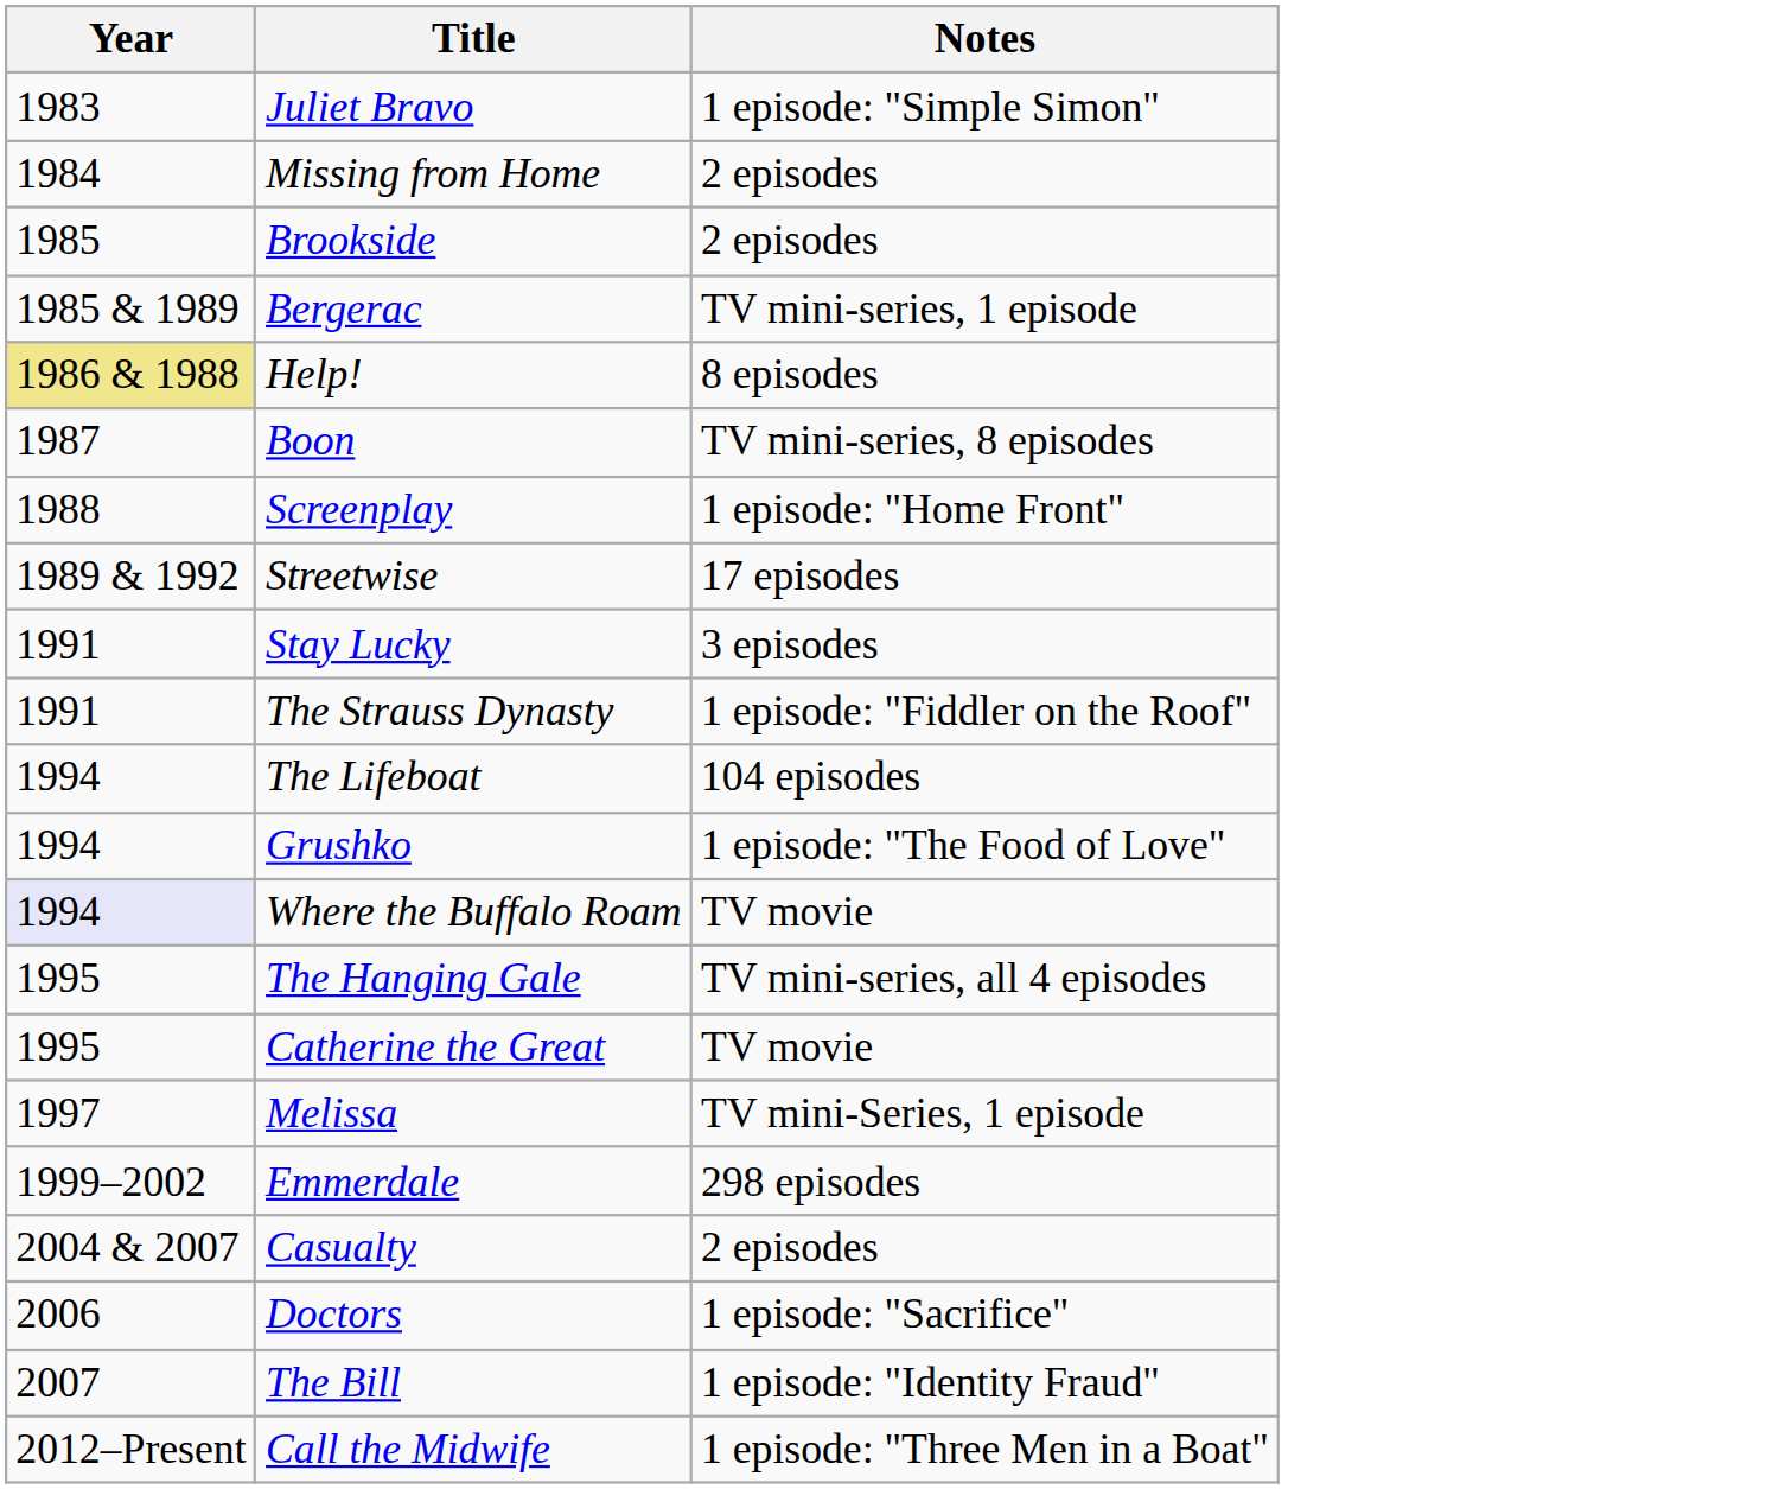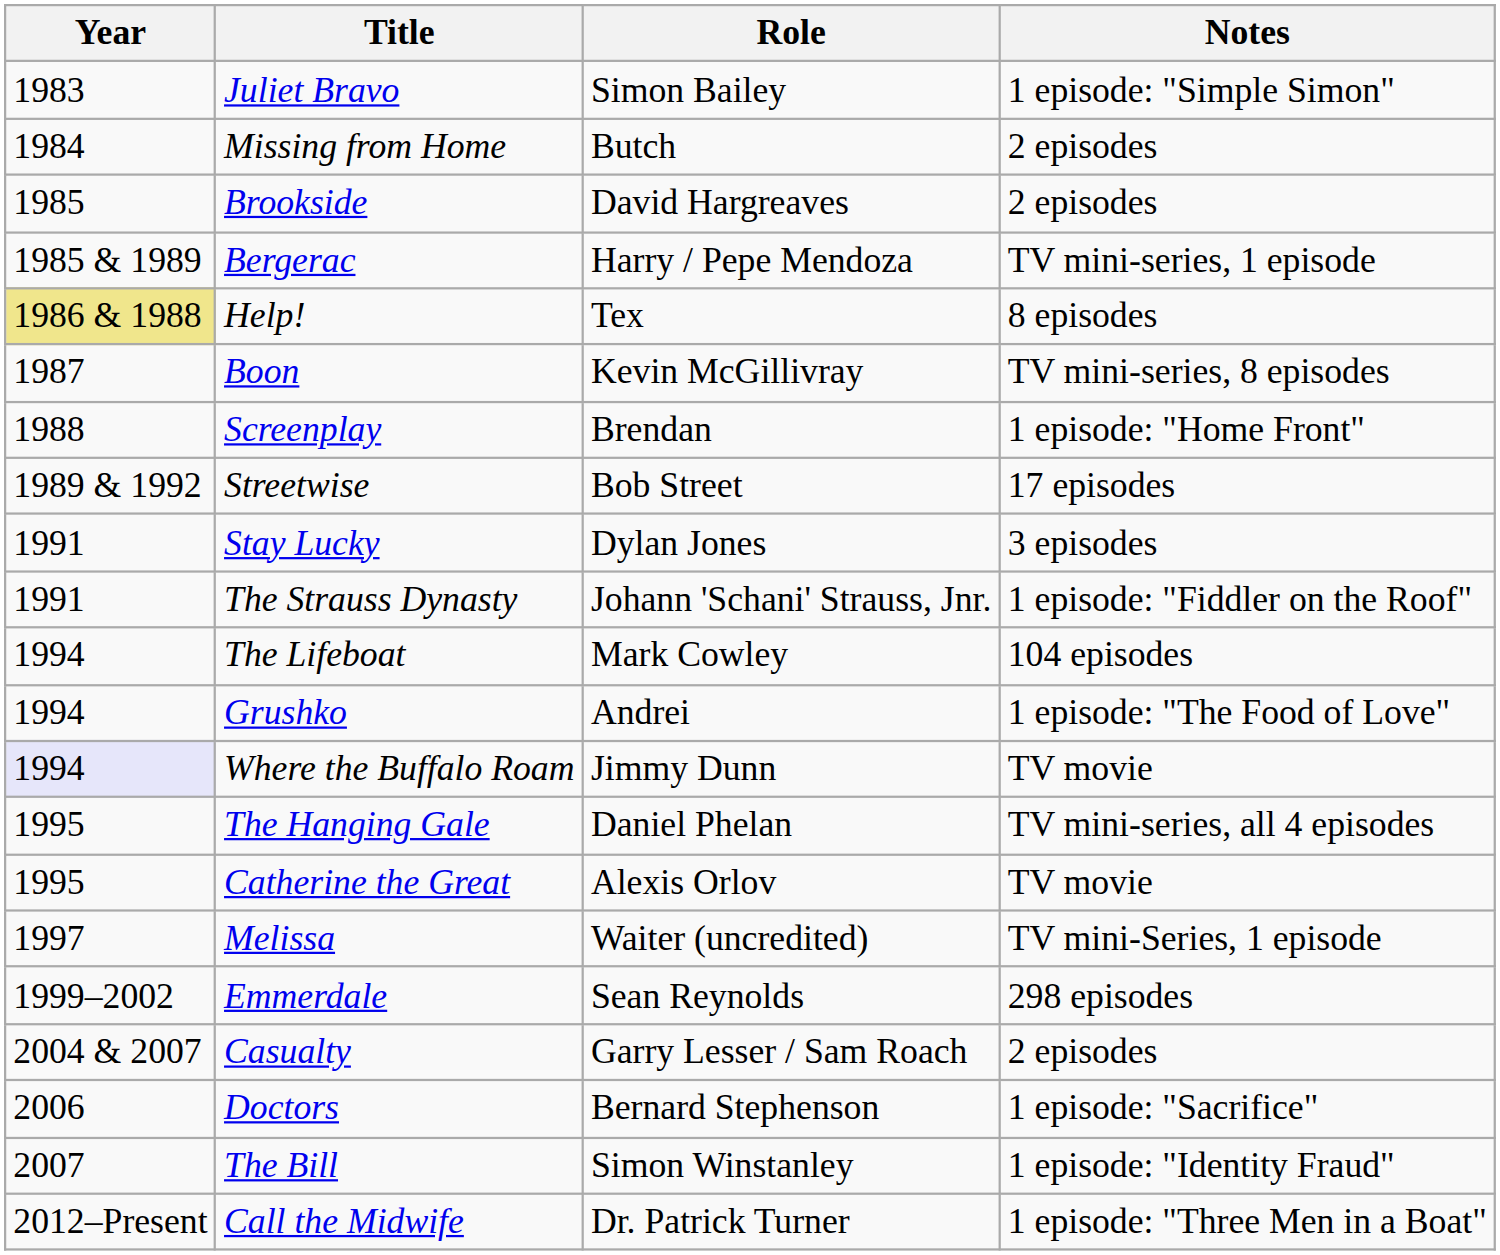 <table class="wikitable plainrowheaders sortable">
 <tr>
 <th scope="col">Year</th>
 <th scope="col">Title</th>
+<th scope="col">Role</th>
 <th scope="col" class="unsortable">Notes</th>
 </tr>
 <tr>
 <td>1983</td>
 <td scope="row"><em><a href='#'>Juliet Bravo</a></em></td>
+<td>Simon Bailey</td>
 <td>1 episode: "Simple Simon"</td>
 </tr>
 <tr>
 <td>1984</td>
 <td scope="row"><em>Missing from Home</em></td>
+<td>Butch</td>
 <td>2 episodes</td>
 </tr>
 <tr>
 <td>1985</td>
 <td scope="row"><em><a href='#'>Brookside</a></em></td>
+<td>David Hargreaves</td>
 <td>2 episodes</td>
 </tr>
 <tr>
 <td>1985 & 1989</td>
 <td scope="row"><em><a href='#'>Bergerac</a></em></td>
+<td>Harry / Pepe Mendoza</td>
 <td>TV mini-series, 1 episode</td>
 </tr>
 <tr>
 <td style="background: khaki;">1986 & 1988</td>
 <td scope="row"><em>Help!</em></td>
+<td>Tex</td>
 <td>8 episodes</td>
 </tr>
 <tr>
 <td>1987</td>
 <td scope="row"><em><a href='#'>Boon</a></em></td>
+<td>Kevin McGillivray</td>
 <td>TV mini-series, 8 episodes</td>
 </tr>
 <tr>
 <td>1988</td>
 <td scope="row"><em><a href='#'>Screenplay</a></em></td>
+<td>Brendan</td>
 <td>1 episode: "Home Front"</td>
 </tr>
 <tr>
 <td>1989 & 1992</td>
 <td scope="row"><em>Streetwise</em></td>
+<td>Bob Street</td>
 <td>17 episodes</td>
 </tr>
 <tr>
 <td>1991</td>
 <td scope="row"><em><a href='#'>Stay Lucky</a></em></td>
+<td>Dylan Jones</td>
 <td>3 episodes</td>
 </tr>
 <tr>
 <td>1991</td>
 <td scope="row"><em>The Strauss Dynasty</em></td>
+<td>Johann 'Schani' Strauss, Jnr.</td>
 <td>1 episode: "Fiddler on the Roof"</td>
 </tr>
 <tr>
 <td>1994</td>
 <td scope="row"><em>The Lifeboat</em></td>
+<td>Mark Cowley</td>
 <td>104 episodes</td>
 </tr>
 <tr>
 <td>1994</td>
 <td scope="row"><em><a href='#'>Grushko</a></em></td>
+<td>Andrei</td>
 <td>1 episode: "The Food of Love"</td>
 </tr>
 <tr>
 <td style="background: lavender;">1994</td>
 <td scope="row"><em>Where the Buffalo Roam</em> </td>
+<td>Jimmy Dunn</td>
 <td>TV movie</td>
 </tr>
 <tr>
 <td>1995</td>
 <td scope="row"><em><a href='#'>The Hanging Gale</a></em></td>
+<td>Daniel Phelan</td>
 <td>TV mini-series, all 4 episodes</td>
 </tr>
 <tr>
 <td>1995</td>
 <td scope="row"><em><a href='#'>Catherine the Great</a></em></td>
+<td>Alexis Orlov</td>
 <td>TV movie</td>
 </tr>
 <tr>
 <td>1997</td>
 <td scope="row"><em><a href='#'>Melissa</a></em></td>
+<td>Waiter (uncredited)</td>
 <td>TV mini-Series, 1 episode</td>
 </tr>
 <tr>
 <td>1999–2002</td>
 <td scope="row"><em><a href='#'>Emmerdale</a></em></td>
+<td>Sean Reynolds</td>
 <td>298 episodes</td>
 </tr>
 <tr>
 <td>2004 & 2007</td>
 <td scope="row"><em><a href='#'>Casualty</a></em></td>
+<td>Garry Lesser / Sam Roach</td>
 <td>2 episodes</td>
 </tr>
 <tr>
 <td>2006</td>
 <td scope="row"><em><a href='#'>Doctors</a></em></td>
+<td>Bernard Stephenson</td>
 <td>1 episode: "Sacrifice"</td>
 </tr>
 <tr>
 <td>2007</td>
 <td scope="row"><em><a href='#'>The Bill</a></em></td>
+<td>Simon Winstanley</td>
 <td>1 episode: "Identity Fraud"</td>
 </tr>
 <tr>
 <td>2012–Present</td>
 <td scope="row"><em><a href='#'>Call the Midwife</a></em></td>
+<td>Dr. Patrick Turner</td>
 <td>1 episode: "Three Men in a Boat"</td>
 </tr>
 </table>
